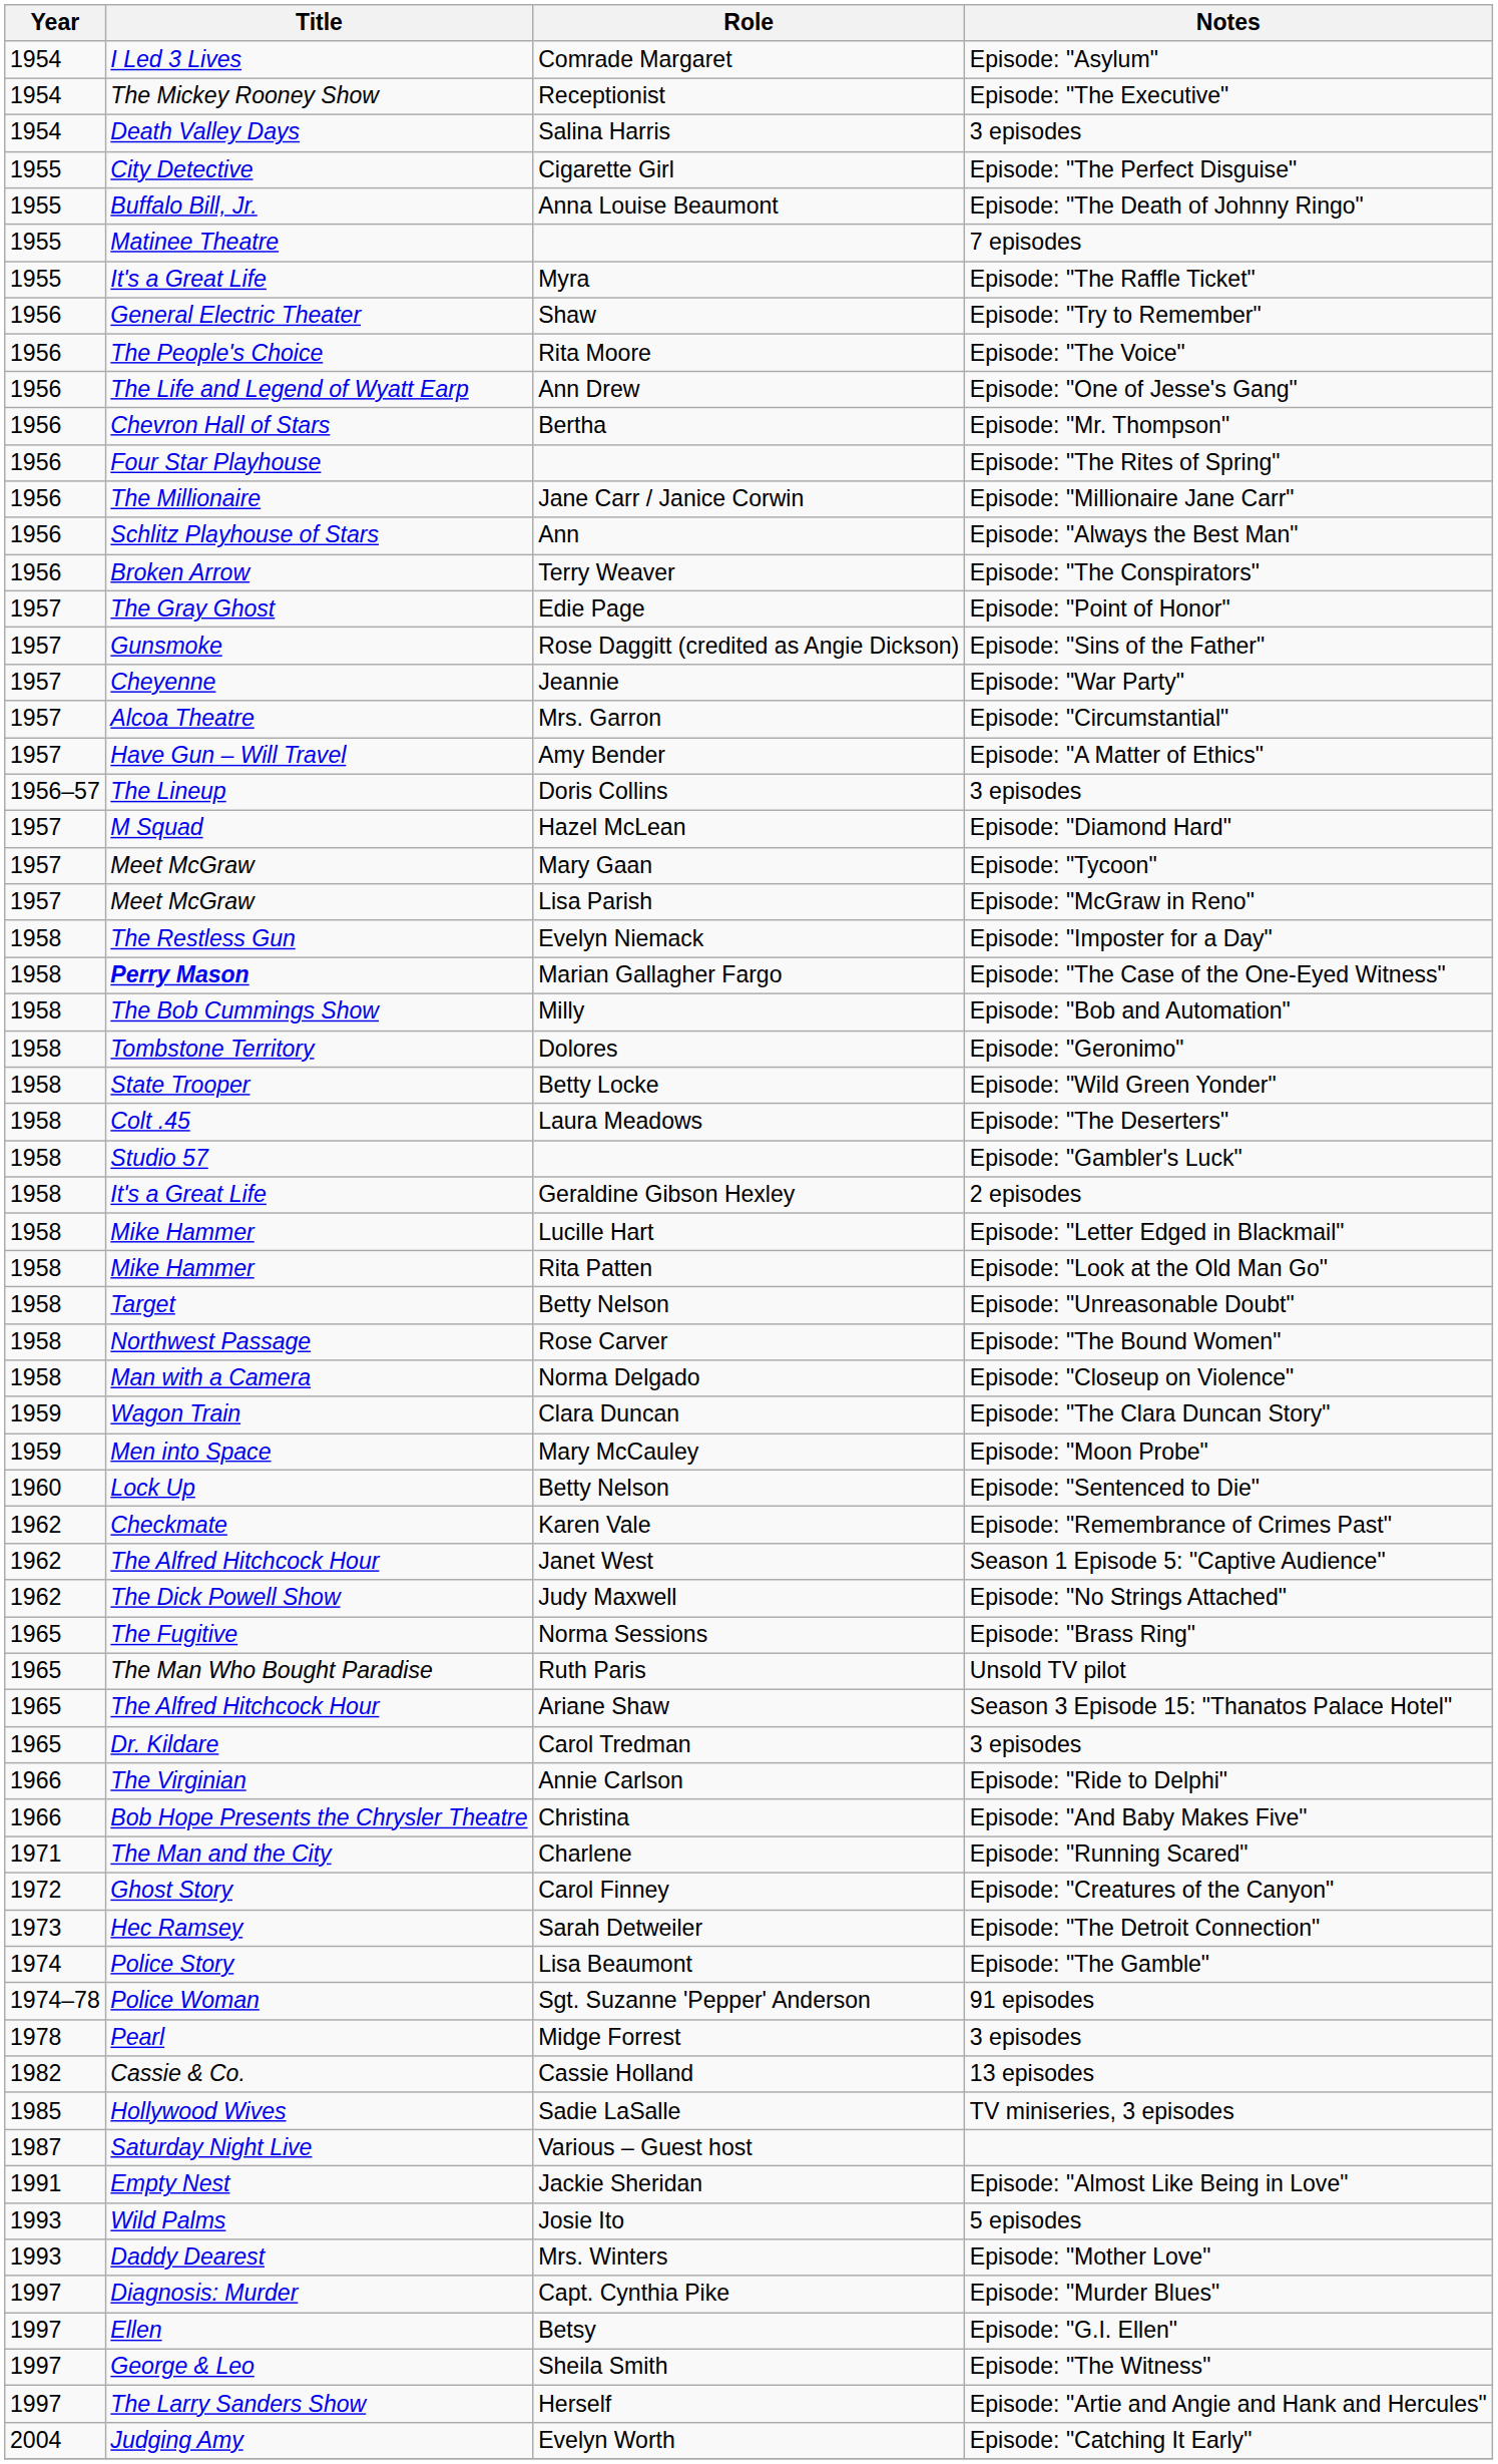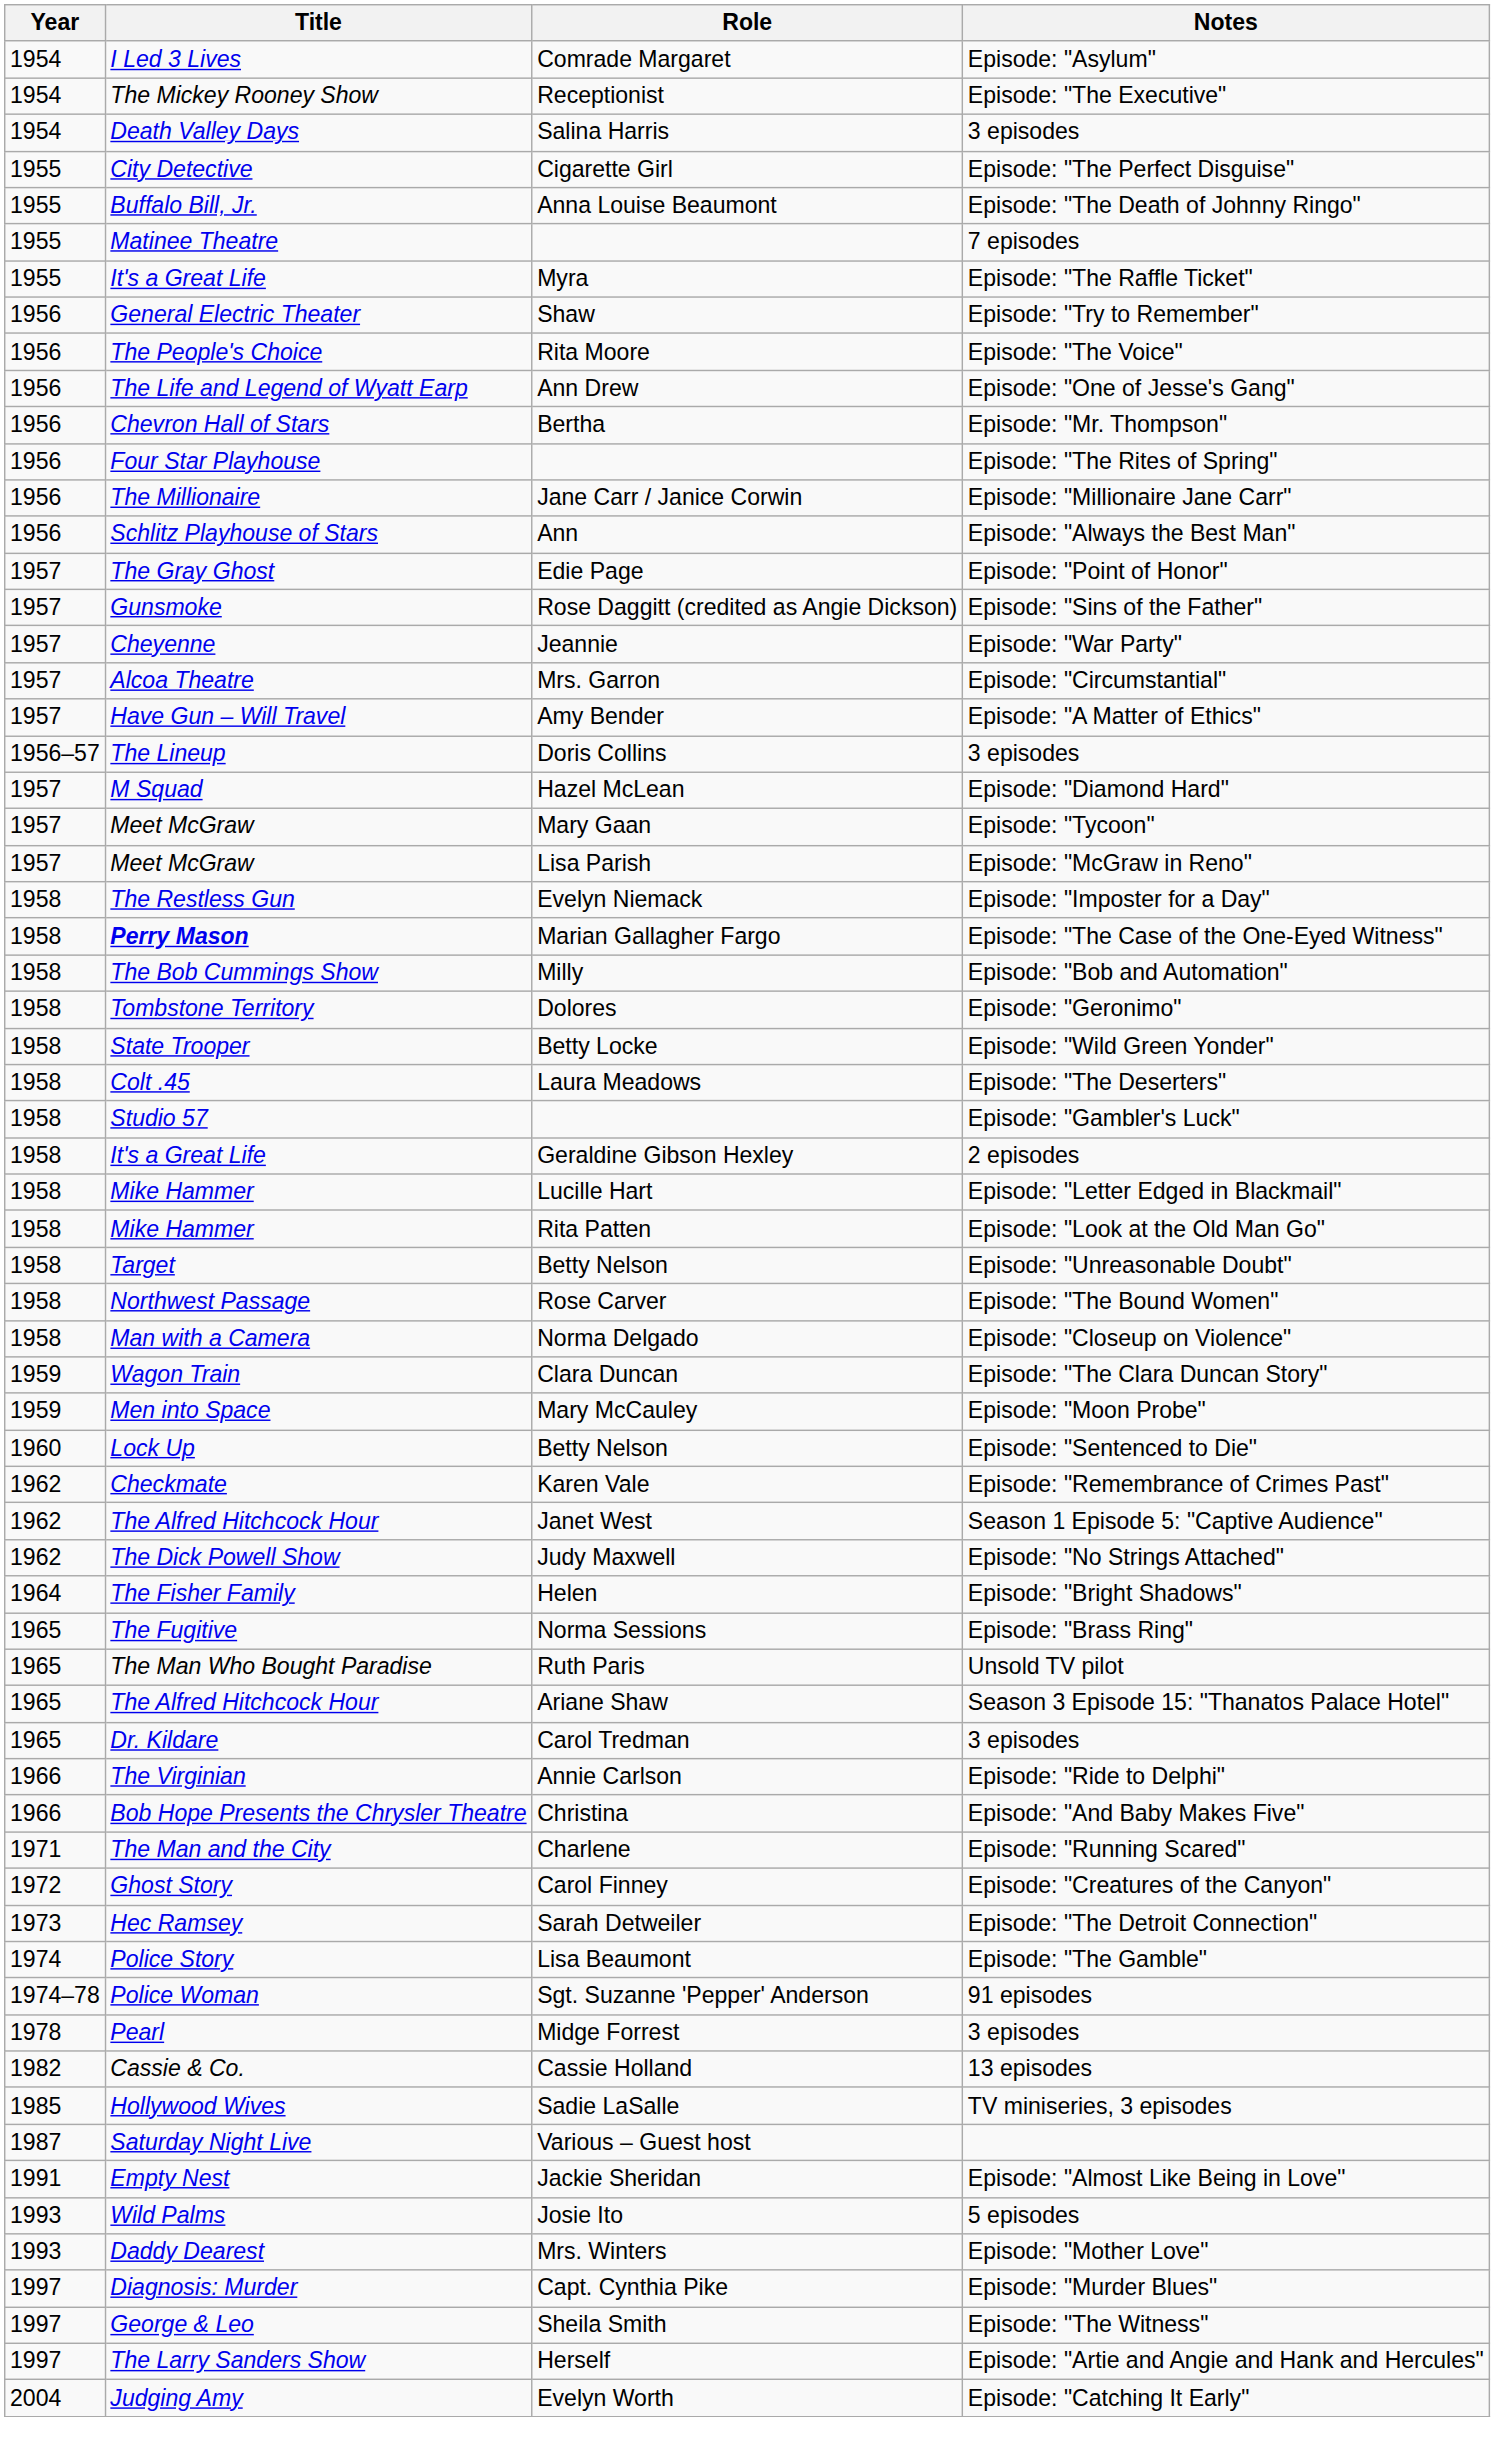 <table class="wikitable sortable">
 <tr>
 <th>Year</th>
 <th>Title</th>
 <th>Role</th>
 <th class="unsortable">Notes</th>
 </tr>
 <tr>
 <td>1954</td>
 <td><em><a href='#'>I Led 3 Lives</a></em></td>
 <td>Comrade Margaret</td>
 <td>Episode: "Asylum"</td>
 </tr>
 <tr>
 <td>1954</td>
 <td><em>The Mickey Rooney Show</em></td>
 <td>Receptionist</td>
 <td>Episode: "The Executive"</td>
 </tr>
 <tr>
 <td>1954</td>
 <td><em><a href='#'>Death Valley Days</a></em></td>
 <td>Salina Harris</td>
 <td>3 episodes</td>
 </tr>
 <tr>
 <td>1955</td>
 <td><em><a href='#'>City Detective</a></em></td>
 <td>Cigarette Girl</td>
 <td>Episode: "The Perfect Disguise"</td>
 </tr>
 <tr>
 <td>1955</td>
 <td><em><a href='#'>Buffalo Bill, Jr.</a></em></td>
 <td>Anna Louise Beaumont</td>
 <td>Episode: "The Death of Johnny Ringo"</td>
 </tr>
 <tr>
 <td>1955</td>
 <td><em><a href='#'>Matinee Theatre</a></em></td>
 <td></td>
 <td>7 episodes</td>
 </tr>
 <tr>
 <td>1955</td>
 <td><em><a href='#'>It's a Great Life</a></em></td>
 <td>Myra</td>
 <td>Episode: "The Raffle Ticket"</td>
 </tr>
 <tr>
 <td>1956</td>
 <td><em><a href='#'>General Electric Theater</a></em></td>
 <td>Shaw</td>
 <td>Episode: "Try to Remember"</td>
 </tr>
 <tr>
 <td>1956</td>
 <td><em><a href='#'>The People's Choice</a></em></td>
 <td>Rita Moore</td>
 <td>Episode: "The Voice"</td>
 </tr>
 <tr>
 <td>1956</td>
 <td><em><a href='#'>The Life and Legend of Wyatt Earp</a></em></td>
 <td>Ann Drew</td>
 <td>Episode: "One of Jesse's Gang"</td>
 </tr>
 <tr>
 <td>1956</td>
 <td><em><a href='#'>Chevron Hall of Stars</a></em></td>
 <td>Bertha</td>
 <td>Episode: "Mr. Thompson"</td>
 </tr>
 <tr>
 <td>1956</td>
 <td><em><a href='#'>Four Star Playhouse</a></em></td>
 <td></td>
 <td>Episode: "The Rites of Spring"</td>
 </tr>
 <tr>
 <td>1956</td>
 <td><em><a href='#'>The Millionaire</a></em></td>
 <td>Jane Carr / Janice Corwin</td>
 <td>Episode: "Millionaire Jane Carr"</td>
 </tr>
 <tr>
 <td>1956</td>
 <td><em><a href='#'>Schlitz Playhouse of Stars</a></em></td>
 <td>Ann</td>
 <td>Episode: "Always the Best Man"</td>
-</tr>
-<tr>
-<td>1956</td>
-<td><em><a href='#'>Broken Arrow</a></em></td>
-<td>Terry Weaver</td>
-<td>Episode: "The Conspirators"</td>
 </tr>
 <tr>
 <td>1957</td>
 <td><em><a href='#'>The Gray Ghost</a></em></td>
 <td>Edie Page</td>
 <td>Episode: "Point of Honor"</td>
 </tr>
 <tr>
 <td>1957</td>
 <td><em><a href='#'>Gunsmoke</a></em></td>
 <td>Rose Daggitt (credited as Angie Dickson)</td>
 <td>Episode: "Sins of the Father"</td>
 </tr>
 <tr>
 <td>1957</td>
 <td><em><a href='#'>Cheyenne</a></em></td>
 <td>Jeannie</td>
 <td>Episode: "War Party"</td>
 </tr>
 <tr>
 <td>1957</td>
 <td><em><a href='#'>Alcoa Theatre</a></em></td>
 <td>Mrs. Garron</td>
 <td>Episode: "Circumstantial"</td>
 </tr>
 <tr>
 <td>1957</td>
 <td><em><a href='#'>Have Gun – Will Travel</a></em></td>
 <td>Amy Bender</td>
 <td>Episode: "A Matter of Ethics"</td>
 </tr>
 <tr>
 <td>1956–57</td>
 <td><em><a href='#'>The Lineup</a></em></td>
 <td>Doris Collins</td>
 <td>3 episodes</td>
 </tr>
 <tr>
 <td>1957</td>
 <td><em><a href='#'>M Squad</a></em></td>
 <td>Hazel McLean</td>
 <td>Episode: "Diamond Hard"</td>
 </tr>
 <tr>
 <td>1957</td>
 <td><em>Meet McGraw</em></td>
 <td>Mary Gaan</td>
 <td>Episode: "Tycoon"</td>
 </tr>
 <tr>
 <td>1957</td>
 <td><em>Meet McGraw</em></td>
 <td>Lisa Parish</td>
 <td>Episode: "McGraw in Reno"</td>
 </tr>
 <tr>
 <td>1958</td>
 <td><em><a href='#'>The Restless Gun</a></em></td>
 <td>Evelyn Niemack</td>
 <td>Episode: "Imposter for a Day"</td>
 </tr>
 <tr>
 <td>1958</td>
 <td><strong><em><a href='#'>Perry Mason</a></em></strong></td>
 <td>Marian Gallagher Fargo</td>
 <td>Episode: "The Case of the One-Eyed Witness"</td>
 </tr>
 <tr>
 <td>1958</td>
 <td><em><a href='#'>The Bob Cummings Show</a></em></td>
 <td>Milly</td>
 <td>Episode: "Bob and Automation"</td>
 </tr>
 <tr>
 <td>1958</td>
 <td><em><a href='#'>Tombstone Territory</a></em></td>
 <td>Dolores</td>
 <td>Episode: "Geronimo"</td>
 </tr>
 <tr>
 <td>1958</td>
 <td><em><a href='#'>State Trooper</a></em></td>
 <td>Betty Locke</td>
 <td>Episode: "Wild Green Yonder"</td>
 </tr>
 <tr>
 <td>1958</td>
 <td><em><a href='#'>Colt .45</a></em></td>
 <td>Laura Meadows</td>
 <td>Episode: "The Deserters"</td>
 </tr>
 <tr>
 <td>1958</td>
 <td><em><a href='#'>Studio 57</a></em></td>
 <td></td>
 <td>Episode: "Gambler's Luck"</td>
 </tr>
 <tr>
 <td>1958</td>
 <td><em><a href='#'>It's a Great Life</a></em></td>
 <td>Geraldine Gibson Hexley</td>
 <td>2 episodes</td>
 </tr>
 <tr>
 <td>1958</td>
 <td><em><a href='#'>Mike Hammer</a></em></td>
 <td>Lucille Hart</td>
 <td>Episode: "Letter Edged in Blackmail"</td>
 </tr>
 <tr>
 <td>1958</td>
 <td><em><a href='#'>Mike Hammer</a></em></td>
 <td>Rita Patten</td>
 <td>Episode: "Look at the Old Man Go"</td>
 </tr>
 <tr>
 <td>1958</td>
 <td><em><a href='#'>Target</a></em></td>
 <td>Betty Nelson</td>
 <td>Episode: "Unreasonable Doubt"</td>
 </tr>
 <tr>
 <td>1958</td>
 <td><em><a href='#'>Northwest Passage</a></em></td>
 <td>Rose Carver</td>
 <td>Episode: "The Bound Women"</td>
 </tr>
 <tr>
 <td>1958</td>
 <td><em><a href='#'>Man with a Camera</a></em></td>
 <td>Norma Delgado</td>
 <td>Episode: "Closeup on Violence"</td>
 </tr>
 <tr>
 <td>1959</td>
 <td><em><a href='#'>Wagon Train</a></em></td>
 <td>Clara Duncan</td>
 <td>Episode: "The Clara Duncan Story"</td>
 </tr>
 <tr>
 <td>1959</td>
 <td><em><a href='#'>Men into Space</a></em></td>
 <td>Mary McCauley</td>
 <td>Episode: "Moon Probe"</td>
 </tr>
 <tr>
 <td>1960</td>
 <td><em><a href='#'>Lock Up</a></em></td>
 <td>Betty Nelson</td>
 <td>Episode: "Sentenced to Die"</td>
 </tr>
 <tr>
 <td>1962</td>
 <td><em><a href='#'>Checkmate</a></em></td>
 <td>Karen Vale</td>
 <td>Episode: "Remembrance of Crimes Past"</td>
 </tr>
 <tr>
 <td>1962</td>
 <td><em><a href='#'>The Alfred Hitchcock Hour</a></em></td>
 <td>Janet West</td>
 <td>Season 1 Episode 5: "Captive Audience"</td>
 </tr>
 <tr>
 <td>1962</td>
 <td><em><a href='#'>The Dick Powell Show</a></em></td>
 <td>Judy Maxwell</td>
 <td>Episode: "No Strings Attached"</td>
 </tr>
 <tr>
+<td>1964</td>
+<td><em><a href='#'>The Fisher Family</a></em></td>
+<td>Helen</td>
+<td>Episode: "Bright Shadows"</td>
+</tr>
+<tr>
 <td>1965</td>
 <td><em><a href='#'>The Fugitive</a></em></td>
 <td>Norma Sessions</td>
 <td>Episode: "Brass Ring"</td>
 </tr>
 <tr>
 <td>1965</td>
 <td><em>The Man Who Bought Paradise</em></td>
 <td>Ruth Paris</td>
 <td>Unsold TV pilot</td>
 </tr>
 <tr>
 <td>1965</td>
 <td><em><a href='#'>The Alfred Hitchcock Hour</a></em></td>
 <td>Ariane Shaw</td>
 <td>Season 3 Episode 15: "Thanatos Palace Hotel"</td>
 </tr>
 <tr>
 <td>1965</td>
 <td><em><a href='#'>Dr. Kildare</a></em></td>
 <td>Carol Tredman</td>
 <td>3 episodes</td>
 </tr>
 <tr>
 <td>1966</td>
 <td><em><a href='#'>The Virginian</a></em></td>
 <td>Annie Carlson</td>
 <td>Episode: "Ride to Delphi"</td>
 </tr>
 <tr>
 <td>1966</td>
 <td><em><a href='#'>Bob Hope Presents the Chrysler Theatre</a></em></td>
 <td>Christina</td>
 <td>Episode: "And Baby Makes Five"</td>
 </tr>
 <tr>
 <td>1971</td>
 <td><em><a href='#'>The Man and the City</a></em></td>
 <td>Charlene</td>
 <td>Episode: "Running Scared"</td>
 </tr>
 <tr>
 <td>1972</td>
 <td><em><a href='#'>Ghost Story</a></em></td>
 <td>Carol Finney</td>
 <td>Episode: "Creatures of the Canyon"</td>
 </tr>
 <tr>
 <td>1973</td>
 <td><em><a href='#'>Hec Ramsey</a></em></td>
 <td>Sarah Detweiler</td>
 <td>Episode: "The Detroit Connection"</td>
 </tr>
 <tr>
 <td>1974</td>
 <td><em><a href='#'>Police Story</a></em></td>
 <td>Lisa Beaumont</td>
 <td>Episode: "The Gamble"</td>
 </tr>
 <tr>
 <td>1974–78</td>
 <td><em><a href='#'>Police Woman</a></em></td>
 <td>Sgt. Suzanne 'Pepper' Anderson</td>
 <td>91 episodes</td>
 </tr>
 <tr>
 <td>1978</td>
 <td><em><a href='#'>Pearl</a></em></td>
 <td>Midge Forrest</td>
 <td>3 episodes</td>
 </tr>
 <tr>
 <td>1982</td>
 <td><em>Cassie & Co.</em></td>
 <td>Cassie Holland</td>
 <td>13 episodes</td>
 </tr>
 <tr>
 <td>1985</td>
 <td><em><a href='#'>Hollywood Wives</a></em></td>
 <td>Sadie LaSalle</td>
 <td>TV miniseries, 3 episodes</td>
 </tr>
 <tr>
 <td>1987</td>
 <td><em><a href='#'>Saturday Night Live</a></em></td>
 <td>Various – Guest host</td>
 <td></td>
 </tr>
 <tr>
 <td>1991</td>
 <td><em><a href='#'>Empty Nest</a></em></td>
 <td>Jackie Sheridan</td>
 <td>Episode: "Almost Like Being in Love"</td>
 </tr>
 <tr>
 <td>1993</td>
 <td><em><a href='#'>Wild Palms</a></em></td>
 <td>Josie Ito</td>
 <td>5 episodes</td>
 </tr>
 <tr>
 <td>1993</td>
 <td><em><a href='#'>Daddy Dearest</a></em></td>
 <td>Mrs. Winters</td>
 <td>Episode: "Mother Love"</td>
 </tr>
 <tr>
 <td>1997</td>
 <td><em><a href='#'>Diagnosis: Murder</a></em></td>
 <td>Capt. Cynthia Pike</td>
 <td>Episode: "Murder Blues"</td>
 </tr>
 <tr>
 <td>1997</td>
-<td><em><a href='#'>Ellen</a></em></td>
-<td>Betsy</td>
-<td>Episode: "G.I. Ellen"</td>
-</tr>
-<tr>
-<td>1997</td>
 <td><em><a href='#'>George & Leo</a></em></td>
 <td>Sheila Smith</td>
 <td>Episode: "The Witness"</td>
 </tr>
 <tr>
 <td>1997</td>
 <td><em><a href='#'>The Larry Sanders Show</a></em></td>
 <td>Herself</td>
 <td>Episode: "Artie and Angie and Hank and Hercules"</td>
 </tr>
 <tr>
 <td>2004</td>
 <td><em><a href='#'>Judging Amy</a></em></td>
 <td>Evelyn Worth</td>
 <td>Episode: "Catching It Early"</td>
 </tr>
 <tr>
 </tr>
 </table>
